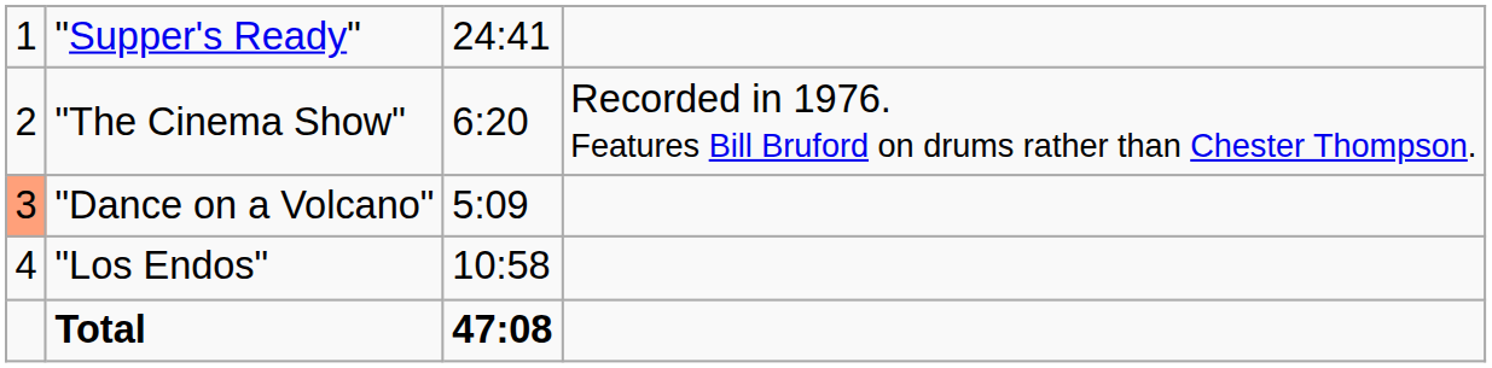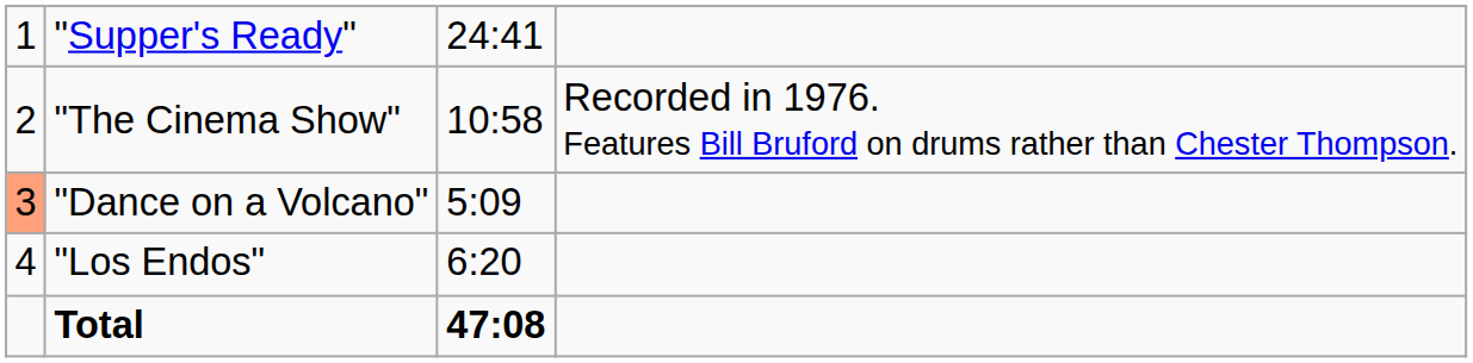 <table class="wikitable">
 <tr>
 <td>1</td>
 <td>"<a href='#'>Supper's Ready</a>"</td>
 <td>24:41</td>
 <td></td>
 </tr>
 <tr>
 <td>2</td>
 <td>"The Cinema Show"</td>
-<td>6:20</td>
+<td>10:58</td>
 <td>Recorded in 1976.<br><small>Features <a href='#'>Bill Bruford</a> on drums rather than <a href='#'>Chester Thompson</a>.</small></td>
 </tr>
 <tr>
 <td style="background: lightsalmon;">3</td>
 <td>"Dance on a Volcano"</td>
 <td>5:09</td>
 <td></td>
 </tr>
 <tr>
 <td>4</td>
 <td>"Los Endos"</td>
-<td>10:58</td>
+<td>6:20</td>
 <td></td>
 </tr>
 <tr>
 <td></td>
 <td><strong>Total</strong></td>
 <td><strong>47:08</strong></td>
 <td></td>
 </tr>
 </table>
